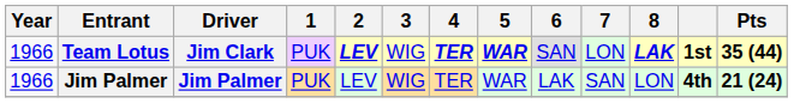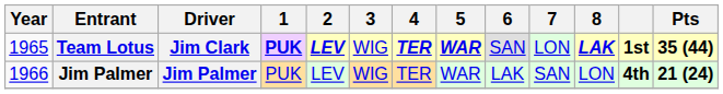 <table class="wikitable" style="text-align:center; font-size:90%">
 <tr>
 <th>Year</th>
 <th>Entrant</th>
 <th>Driver</th>
 <th>1</th>
 <th>2</th>
 <th>3</th>
 <th>4</th>
 <th>5</th>
 <th>6</th>
 <th>7</th>
 <th>8</th>
 <th></th>
 <th>Pts</th>
 </tr>
 <tr>
-<td><a href='#'>1966</a></td>
+<td><a href='#'>1965</a></td>
 <th><a href='#'>Team Lotus</a></th>
 <th><a href='#'>Jim Clark</a></th>
-<td style="background:#efcfff;"><a href='#'>PUK</a><br></td>
+<td style="background:#efcfff;"><strong><a href='#'>PUK</a><br></strong></td>
 <td style="background:#ffffbf;"><strong><em><a href='#'>LEV</a></em></strong><br></td>
 <td style="background:#ffffbf;"><a href='#'>WIG</a><br></td>
 <td style="background:#ffffbf;"><strong><em><a href='#'>TER</a></em></strong><br></td>
 <td style="background:#ffffbf;"><strong><em><a href='#'>WAR</a></em><br></strong></td>
 <td style="background:#dfdfdf;"><a href='#'>SAN</a><br></td>
 <td style="background:#dfffdf;"><a href='#'>LON</a><br></td>
 <td style="background:#ffffbf;"><strong><em><a href='#'>LAK</a></em></strong><br></td>
 <td style="background:#ffffbf;"><strong>1st</strong></td>
 <td style="background:#ffffbf;"><strong>35 (44)</strong></td>
 </tr>
 <tr>
 <td><a href='#'>1966</a></td>
 <th>Jim Palmer</th>
 <th><a href='#'>Jim Palmer</a></th>
 <td style="background:#ffdf9f;"><a href='#'>PUK</a><br></td>
 <td style="background:#dfffdf;"><a href='#'>LEV</a><br></td>
 <td style="background:#ffdf9f;"><a href='#'>WIG</a><br></td>
 <td style="background:#ffdf9f;"><a href='#'>TER</a><br></td>
 <td style="background:#dfffdf;"><a href='#'>WAR</a><br></td>
 <td style="background:#dfffdf;"><a href='#'>LAK</a><br></td>
 <td style="background:#dfffdf;"><a href='#'>SAN</a><br></td>
 <td style="background:#dfffdf;"><a href='#'>LON</a><br></td>
 <td style="background:#dfffdf;"><strong>4th</strong></td>
 <td style="background:#dfffdf;"><strong>21 (24)</strong></td>
 </tr>
 <tr>
 </tr>
 </table>
